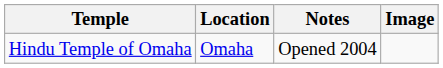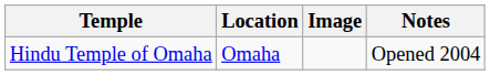 <table class="wikitable sortable" id="tableTempleWikiNE">
 <tr>
 <th>Temple</th>
 <th>Location</th>
+<th>Image</th>
 <th>Notes</th>
-<th>Image</th>
 </tr>
 <tr>
 <td><a href='#'>Hindu Temple of Omaha</a></td>
 <td><a href='#'>Omaha</a></td>
+<td></td>
 <td>Opened 2004</td>
-<td></td>
 </tr>
 </table>
